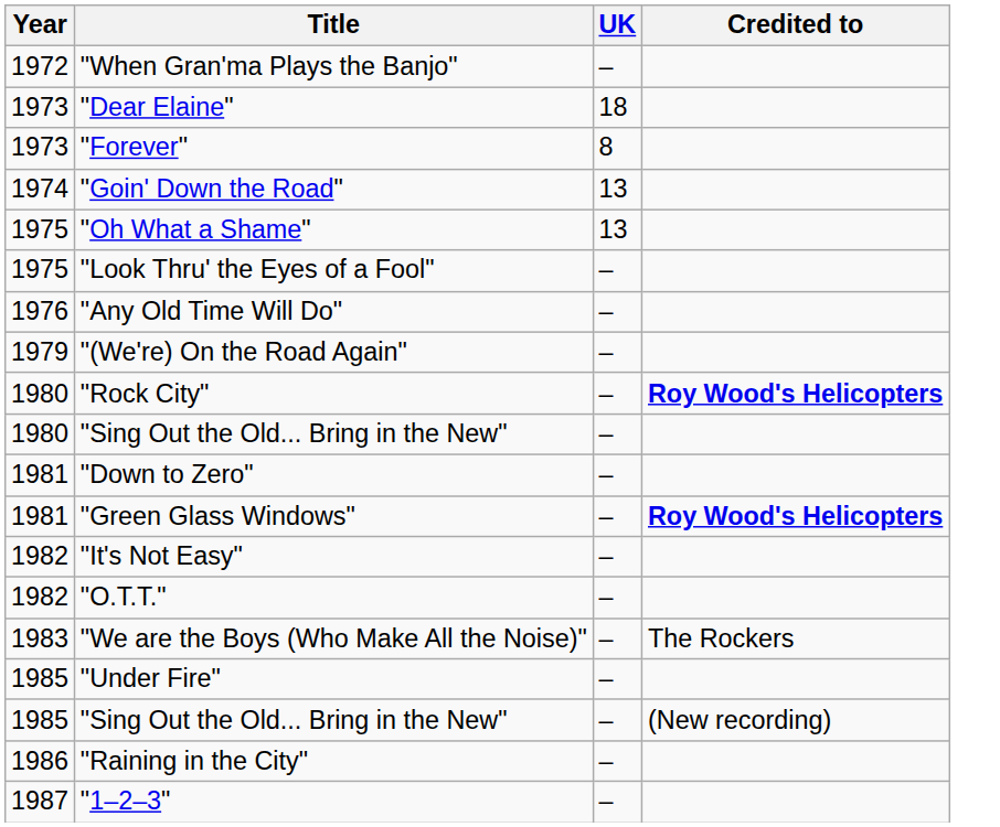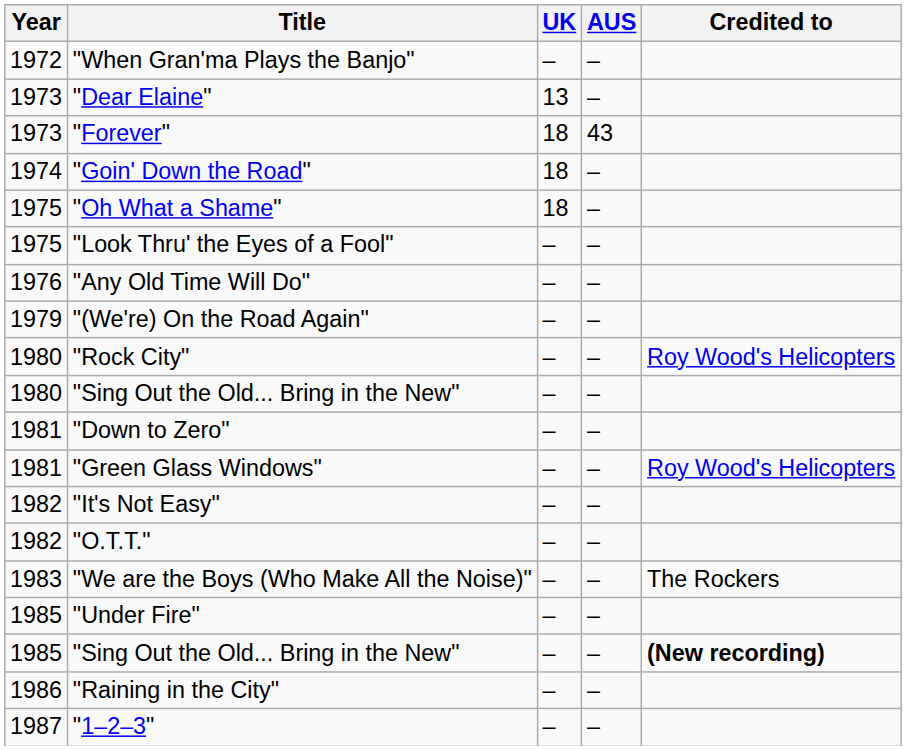 <table class="wikitable sortable">
 <tr>
 <th>Year</th>
 <th>Title</th>
 <th><a href='#'>UK</a></th>
+<th><a href='#'>AUS</a></th>
 <th>Credited to</th>
 </tr>
 <tr>
 <td>1972</td>
 <td>"When Gran'ma Plays the Banjo"</td>
 <td>–</td>
+<td>–</td>
 <td></td>
 </tr>
 <tr>
 <td>1973</td>
 <td>"<a href='#'>Dear Elaine</a>"</td>
-<td>18</td>
+<td>13</td>
+<td>–</td>
 <td></td>
 </tr>
 <tr>
 <td>1973</td>
 <td>"<a href='#'>Forever</a>"</td>
-<td>8</td>
+<td>18</td>
+<td>43</td>
 <td></td>
 </tr>
 <tr>
 <td>1974</td>
 <td>"<a href='#'>Goin' Down the Road</a>"</td>
-<td>13</td>
+<td>18</td>
+<td>–</td>
 <td></td>
 </tr>
 <tr>
 <td>1975</td>
 <td>"<a href='#'>Oh What a Shame</a>"</td>
-<td>13</td>
+<td>18</td>
+<td>–</td>
 <td></td>
 </tr>
 <tr>
 <td>1975</td>
 <td>"Look Thru' the Eyes of a Fool"</td>
+<td>–</td>
 <td>–</td>
 <td></td>
 </tr>
 <tr>
 <td>1976</td>
 <td>"Any Old Time Will Do"</td>
 <td>–</td>
+<td>–</td>
 <td></td>
 </tr>
 <tr>
 <td>1979</td>
 <td>"(We're) On the Road Again"</td>
+<td>–</td>
 <td>–</td>
 <td></td>
 </tr>
 <tr>
 <td>1980</td>
 <td>"Rock City"</td>
 <td>–</td>
-<td><strong><a href='#'>Roy Wood's Helicopters</a></strong></td>
+<td>–</td>
+<td><a href='#'>Roy Wood's Helicopters</a></td>
 </tr>
 <tr>
 <td>1980</td>
 <td>"Sing Out the Old... Bring in the New"</td>
+<td>–</td>
 <td>–</td>
 <td></td>
 </tr>
 <tr>
 <td>1981</td>
 <td>"Down to Zero"</td>
 <td>–</td>
+<td>–</td>
 <td></td>
 </tr>
 <tr>
 <td>1981</td>
 <td>"Green Glass Windows"</td>
 <td>–</td>
-<td><strong><a href='#'>Roy Wood's Helicopters</a></strong></td>
+<td>–</td>
+<td><a href='#'>Roy Wood's Helicopters</a></td>
 </tr>
 <tr>
 <td>1982</td>
 <td>"It's Not Easy"</td>
+<td>–</td>
 <td>–</td>
 <td></td>
 </tr>
 <tr>
 <td>1982</td>
 <td>"O.T.T."</td>
 <td>–</td>
+<td>–</td>
 <td></td>
 </tr>
 <tr>
 <td>1983</td>
 <td>"We are the Boys (Who Make All the Noise)"</td>
+<td>–</td>
 <td>–</td>
 <td>The Rockers</td>
 </tr>
 <tr>
 <td>1985</td>
 <td>"Under Fire"</td>
 <td>–</td>
+<td>–</td>
 <td></td>
 </tr>
 <tr>
 <td>1985</td>
 <td>"Sing Out the Old... Bring in the New"</td>
 <td>–</td>
-<td>(New recording)</td>
+<td>–</td>
+<td><strong>(New recording)</strong></td>
 </tr>
 <tr>
 <td>1986</td>
 <td>"Raining in the City"</td>
+<td>–</td>
 <td>–</td>
 <td></td>
 </tr>
 <tr>
 <td>1987</td>
 <td>"<a href='#'>1–2–3</a>"</td>
 <td>–</td>
+<td>–</td>
 <td></td>
 </tr>
 </table>
